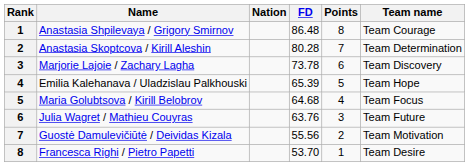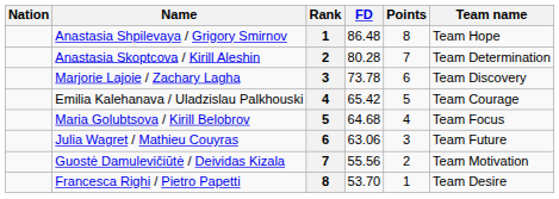 <table class="wikitable sortable">
 <tr>
+<th>Nation</th>
+<th>Name</th>
 <th>Rank</th>
-<th>Name</th>
-<th>Nation</th>
 <th><a href='#'>FD</a></th>
 <th>Points</th>
 <th>Team name</th>
 </tr>
 <tr>
+<td></td>
+<td><a href='#'>Anastasia Shpilevaya</a> / <a href='#'>Grigory Smirnov</a></td>
 <th>1</th>
-<td><a href='#'>Anastasia Shpilevaya</a> / <a href='#'>Grigory Smirnov</a></td>
-<td></td>
 <td align="center">86.48</td>
 <td align="center">8</td>
-<td>Team Courage</td>
+<td>Team Hope</td>
 </tr>
 <tr>
+<td></td>
+<td><a href='#'>Anastasia Skoptcova</a> / <a href='#'>Kirill Aleshin</a></td>
 <th>2</th>
-<td><a href='#'>Anastasia Skoptcova</a> / <a href='#'>Kirill Aleshin</a></td>
-<td></td>
 <td align="center">80.28</td>
 <td align="center">7</td>
 <td>Team Determination</td>
 </tr>
 <tr>
+<td></td>
+<td><a href='#'>Marjorie Lajoie</a> / <a href='#'>Zachary Lagha</a></td>
 <th>3</th>
-<td><a href='#'>Marjorie Lajoie</a> / <a href='#'>Zachary Lagha</a></td>
-<td></td>
 <td align="center">73.78</td>
 <td align="center">6</td>
 <td>Team Discovery</td>
 </tr>
 <tr>
+<td></td>
+<td>Emilia Kalehanava / Uladzislau Palkhouski</td>
 <th>4</th>
-<td>Emilia Kalehanava / Uladzislau Palkhouski</td>
-<td></td>
-<td align="center">65.39</td>
+<td align="center">65.42</td>
 <td align="center">5</td>
-<td>Team Hope</td>
+<td>Team Courage</td>
 </tr>
 <tr>
+<td></td>
+<td><a href='#'>Maria Golubtsova</a> / <a href='#'>Kirill Belobrov</a></td>
 <th>5</th>
-<td><a href='#'>Maria Golubtsova</a> / <a href='#'>Kirill Belobrov</a></td>
-<td></td>
 <td align="center">64.68</td>
 <td align="center">4</td>
 <td>Team Focus</td>
 </tr>
 <tr>
+<td></td>
+<td><a href='#'>Julia Wagret</a> / <a href='#'>Mathieu Couyras</a></td>
 <th>6</th>
-<td><a href='#'>Julia Wagret</a> / <a href='#'>Mathieu Couyras</a></td>
-<td></td>
-<td align="center">63.76</td>
+<td align="center">63.06</td>
 <td align="center">3</td>
 <td>Team Future</td>
 </tr>
 <tr>
+<td></td>
+<td><a href='#'>Guostė Damulevičiūtė</a> / <a href='#'>Deividas Kizala</a></td>
 <th>7</th>
-<td><a href='#'>Guostė Damulevičiūtė</a> / <a href='#'>Deividas Kizala</a></td>
-<td></td>
 <td align="center">55.56</td>
 <td align="center">2</td>
 <td>Team Motivation</td>
 </tr>
 <tr>
+<td></td>
+<td><a href='#'>Francesca Righi</a> / <a href='#'>Pietro Papetti</a></td>
 <th>8</th>
-<td><a href='#'>Francesca Righi</a> / <a href='#'>Pietro Papetti</a></td>
-<td></td>
 <td align="center">53.70</td>
 <td align="center">1</td>
 <td>Team Desire</td>
 </tr>
 </table>
